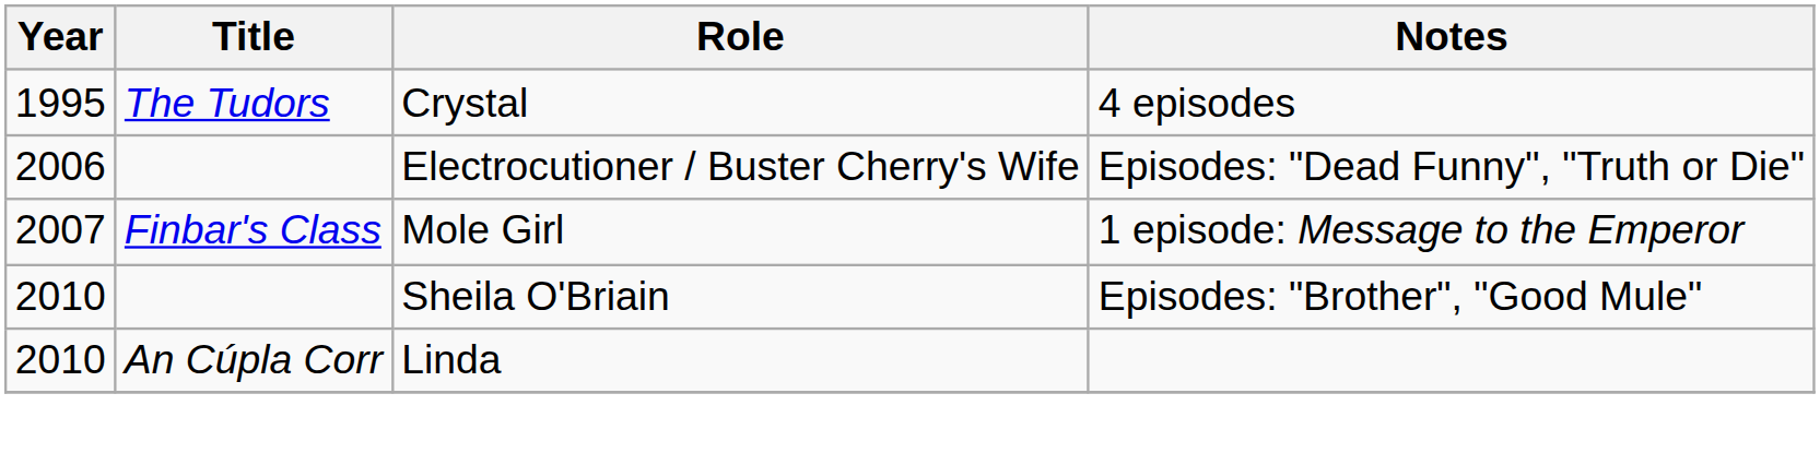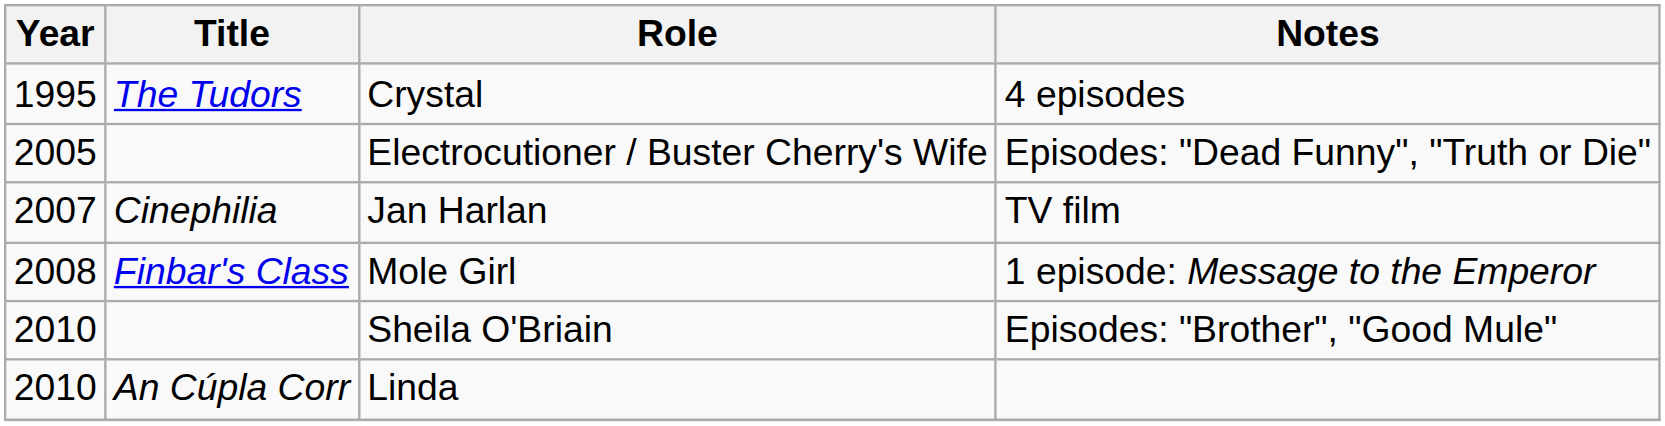 <table class="wikitable sortable">
 <tr>
 <th>Year</th>
 <th>Title</th>
 <th>Role</th>
 <th class="unsortable">Notes</th>
 </tr>
 <tr>
 <td>1995</td>
 <td><em><a href='#'>The Tudors</a></em></td>
 <td>Crystal</td>
 <td>4 episodes</td>
 </tr>
 <tr>
-<td>2006</td>
+<td>2005</td>
 <td><em></em></td>
 <td>Electrocutioner / Buster Cherry's Wife</td>
 <td>Episodes: "Dead Funny", "Truth or Die"</td>
 </tr>
 <tr>
 <td>2007</td>
+<td><em>Cinephilia</em></td>
+<td>Jan Harlan</td>
+<td>TV film</td>
+</tr>
+<tr>
+<td>2008</td>
 <td><em><a href='#'>Finbar's Class</a></em></td>
 <td>Mole Girl</td>
 <td>1 episode: <em>Message to the Emperor</em></td>
 </tr>
 <tr>
 <td>2010</td>
 <td><em></em></td>
 <td>Sheila O'Briain</td>
 <td>Episodes: "Brother", "Good Mule"</td>
 </tr>
 <tr>
 <td>2010</td>
 <td><em>An Cúpla Corr</em></td>
 <td>Linda</td>
 <td></td>
 </tr>
 <tr>
 </tr>
 </table>
